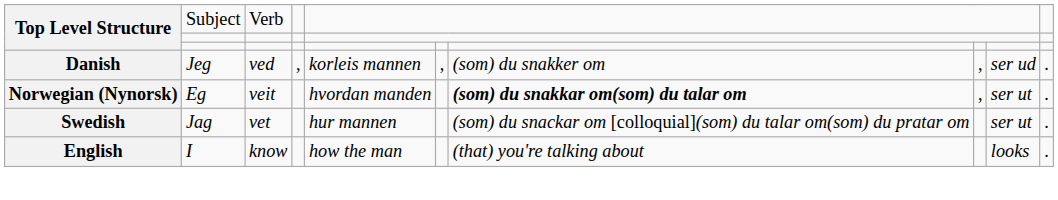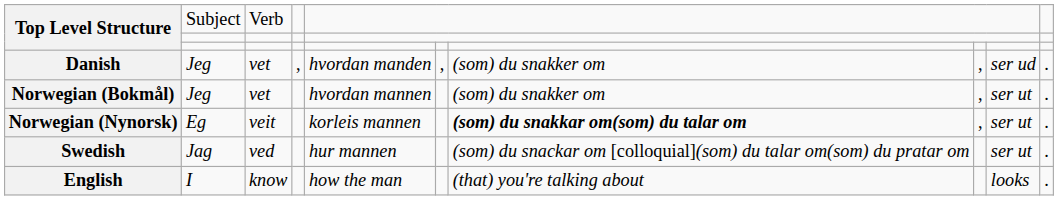 <table class=wikitable>
 <tr>
 <th rowspan="3">Top Level Structure</th>
 <td>Subject</td>
 <td>Verb</td>
 <td></td>
 <td colspan="5"></td>
 <td></td>
 </tr>
 <tr>
 <td></td>
 <td></td>
 <td></td>
 <td colspan="5"></td>
 <td></td>
 </tr>
 <tr>
 <td></td>
 <td></td>
 <td></td>
 <td></td>
 <td></td>
 <td></td>
 <td></td>
 <td></td>
 <td></td>
 </tr>
 <tr>
 <th>Danish</th>
 <td><em>Jeg</em></td>
-<td><em>ved</em></td>
+<td><em>vet</em></td>
 <td>,</td>
-<td><em>korleis mannen</em></td>
+<td><em>hvordan manden</em></td>
 <td>,</td>
 <td><em>(som) du snakker om</em></td>
 <td>,</td>
 <td><em>ser ud</em></td>
 <td>.</td>
 </tr>
 <tr>
+<th>Norwegian (Bokmål)</th>
+<td><em>Jeg</em></td>
+<td><em>vet</em></td>
+<td></td>
+<td><em>hvordan mannen</em></td>
+<td></td>
+<td><em>(som) du snakker om</em></td>
+<td>,</td>
+<td><em>ser ut</em></td>
+<td>.</td>
+</tr>
+<tr>
 <th>Norwegian (Nynorsk)</th>
 <td><em>Eg</em></td>
 <td><em>veit</em></td>
 <td></td>
-<td><em>hvordan manden</em></td>
+<td><em>korleis mannen</em></td>
 <td></td>
 <td><strong><em>(som) du snakkar om(som) du talar om</em></strong></td>
 <td>,</td>
 <td><em>ser ut</em></td>
 <td>.</td>
 </tr>
 <tr>
 <th>Swedish</th>
 <td><em>Jag</em></td>
-<td><em>vet</em></td>
+<td><em>ved</em></td>
 <td></td>
 <td><em>hur mannen</em></td>
 <td></td>
 <td><em>(som) du snackar om</em> [colloquial]<em>(som) du talar om</em><em>(som) du pratar om</em></td>
 <td></td>
 <td><em>ser ut</em></td>
 <td>.</td>
 </tr>
 <tr>
 <th>English</th>
 <td><em>I</em></td>
 <td><em>know</em></td>
 <td></td>
 <td><em>how the man</em></td>
 <td></td>
 <td><em>(that) you're talking about</em></td>
 <td></td>
 <td><em>looks</em></td>
 <td>.</td>
 </tr>
 </table>
